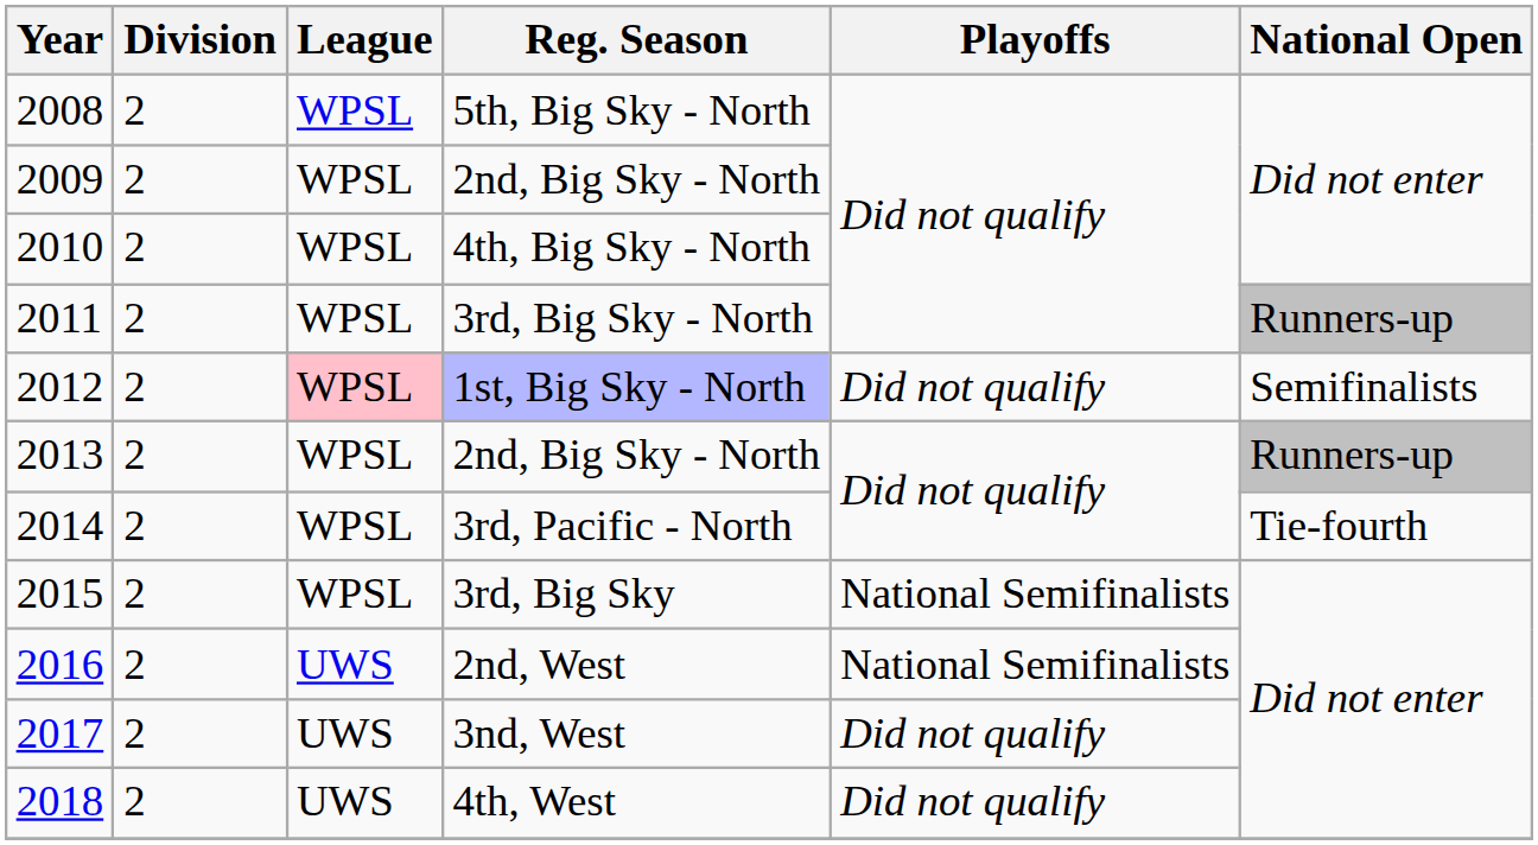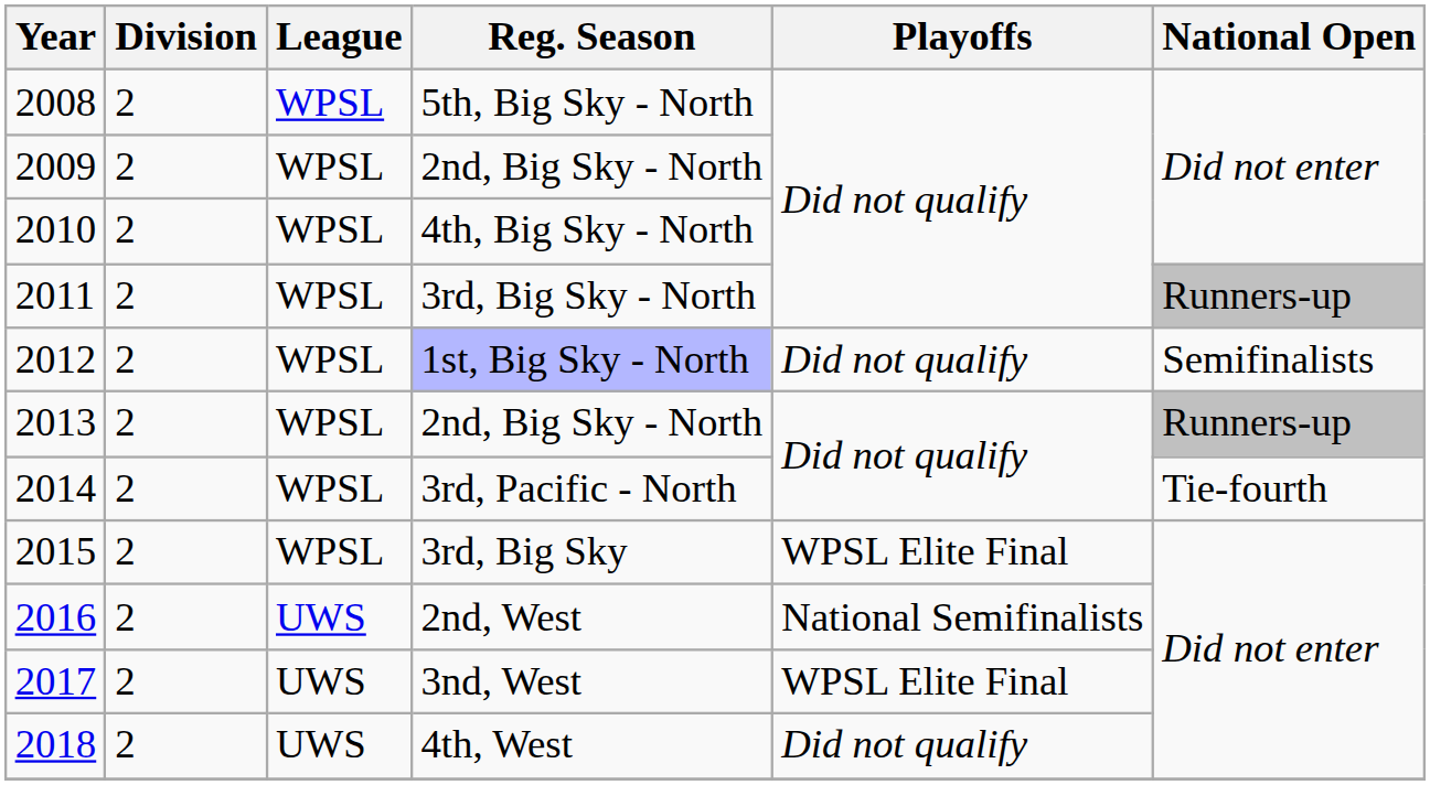 <table class="wikitable">
 <tr>
 <th>Year</th>
 <th>Division</th>
 <th>League</th>
 <th>Reg. Season</th>
 <th>Playoffs</th>
 <th>National Open</th>
 </tr>
 <tr>
 <td>2008</td>
 <td>2</td>
 <td><a href='#'>WPSL</a></td>
 <td>5th, Big Sky - North</td>
 <td rowspan=4><em>Did not qualify</em></td>
 <td rowspan=3><em>Did not enter</em></td>
 </tr>
 <tr>
 <td>2009</td>
 <td>2</td>
 <td>WPSL</td>
 <td>2nd, Big Sky - North</td>
 </tr>
 <tr>
 <td>2010</td>
 <td>2</td>
 <td>WPSL</td>
 <td>4th, Big Sky - North</td>
 </tr>
 <tr>
 <td>2011</td>
 <td>2</td>
 <td>WPSL</td>
 <td>3rd, Big Sky - North</td>
 <td bgcolor="silver">Runners-up</td>
 </tr>
 <tr>
 <td>2012</td>
 <td>2</td>
-<td style="background: pink;">WPSL</td>
+<td>WPSL</td>
 <td bgcolor="#b3b7ff">1st, Big Sky - North</td>
 <td><em>Did not qualify</em></td>
 <td>Semifinalists</td>
 </tr>
 <tr>
 <td>2013</td>
 <td>2</td>
 <td>WPSL</td>
 <td>2nd, Big Sky - North</td>
 <td rowspan=2><em>Did not qualify</em></td>
 <td bgcolor="silver">Runners-up</td>
 </tr>
 <tr>
 <td>2014</td>
 <td>2</td>
 <td>WPSL</td>
 <td>3rd, Pacific - North</td>
 <td>Tie-fourth</td>
 </tr>
 <tr>
 <td>2015</td>
 <td>2</td>
 <td>WPSL</td>
 <td>3rd, Big Sky</td>
-<td>National Semifinalists</td>
+<td>WPSL Elite Final</td>
 <td rowspan=4><em>Did not enter</em></td>
 </tr>
 <tr>
 <td><a href='#'>2016</a></td>
 <td>2</td>
 <td><a href='#'>UWS</a></td>
 <td>2nd, West</td>
 <td>National Semifinalists</td>
 </tr>
 <tr>
 <td><a href='#'>2017</a></td>
 <td>2</td>
 <td>UWS</td>
 <td>3nd, West</td>
-<td><em>Did not qualify</em></td>
+<td>WPSL Elite Final</td>
 </tr>
 <tr>
 <td><a href='#'>2018</a></td>
 <td>2</td>
 <td>UWS</td>
 <td>4th, West</td>
 <td><em>Did not qualify</em></td>
 </tr>
 <tr>
 </tr>
 </table>
